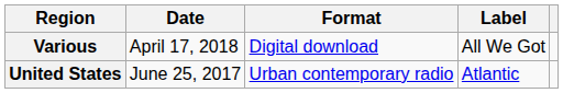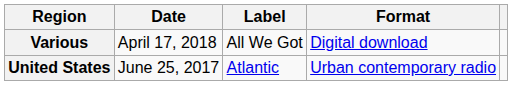 <table class="wikitable plainrowheaders">
 <tr>
 <th scope="col">Region</th>
 <th scope="col">Date</th>
+<th scope="col">Label</th>
 <th scope="col">Format</th>
-<th scope="col">Label</th>
 <th scope="col"></th>
 </tr>
 <tr>
 <th scope="row">Various</th>
 <td>April 17, 2018</td>
+<td>All We Got</td>
 <td><a href='#'>Digital download</a></td>
-<td>All We Got</td>
 <td></td>
 </tr>
 <tr>
 <th scope="row">United States</th>
 <td>June 25, 2017</td>
+<td><a href='#'>Atlantic</a></td>
 <td><a href='#'>Urban contemporary radio</a></td>
-<td><a href='#'>Atlantic</a></td>
 <td></td>
 </tr>
 </table>
